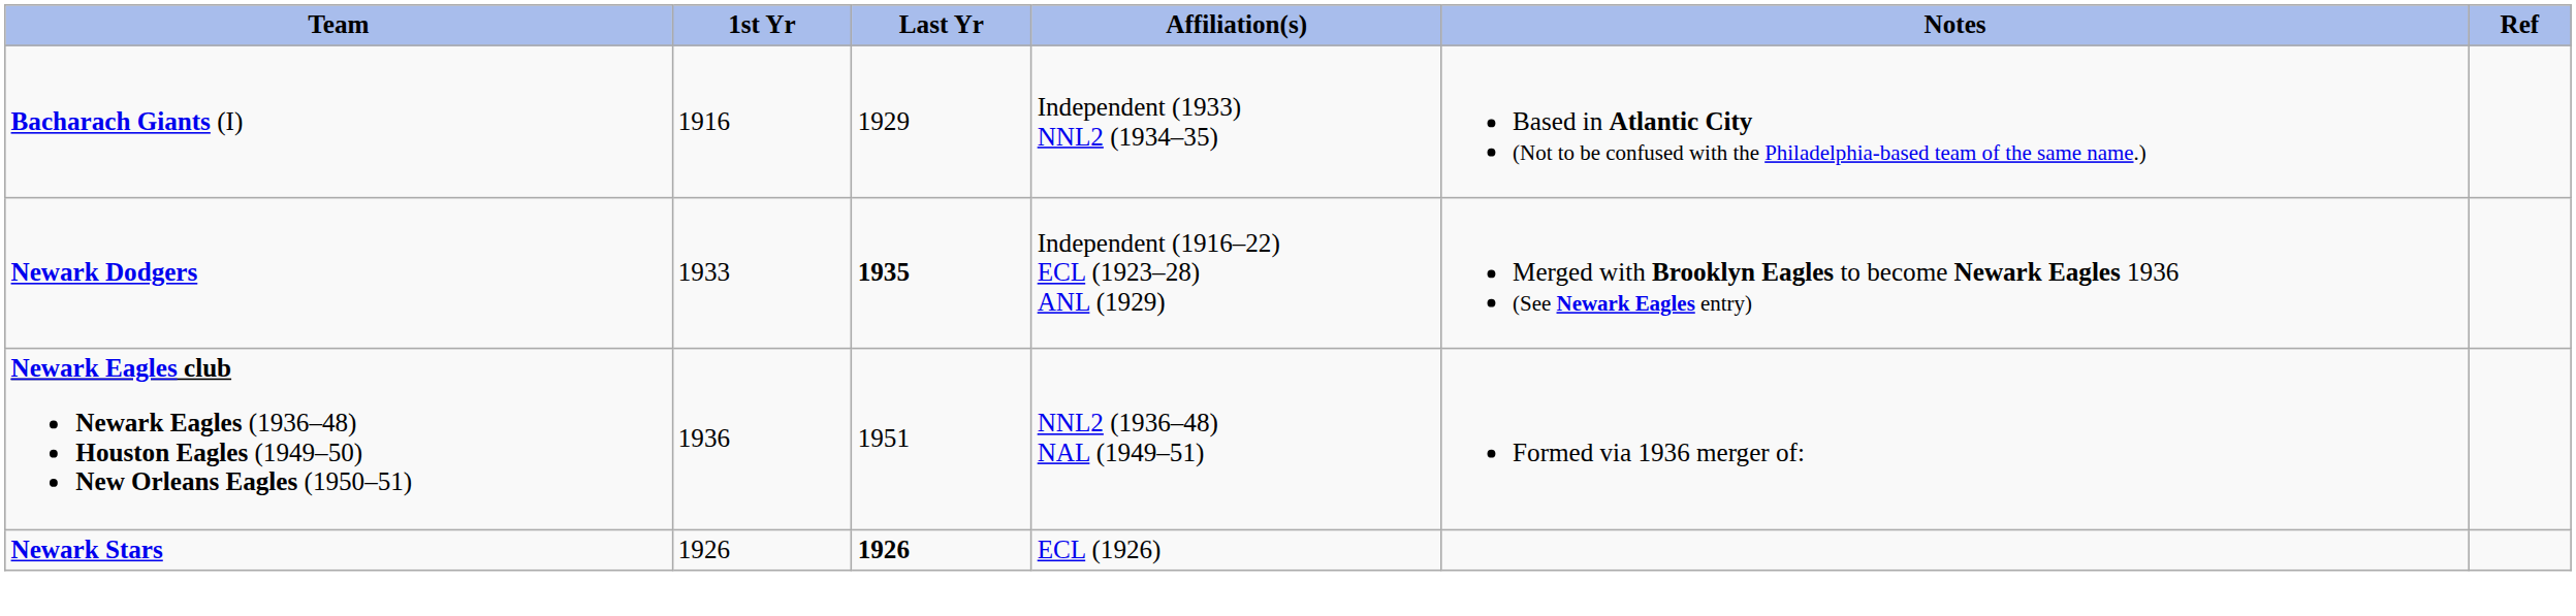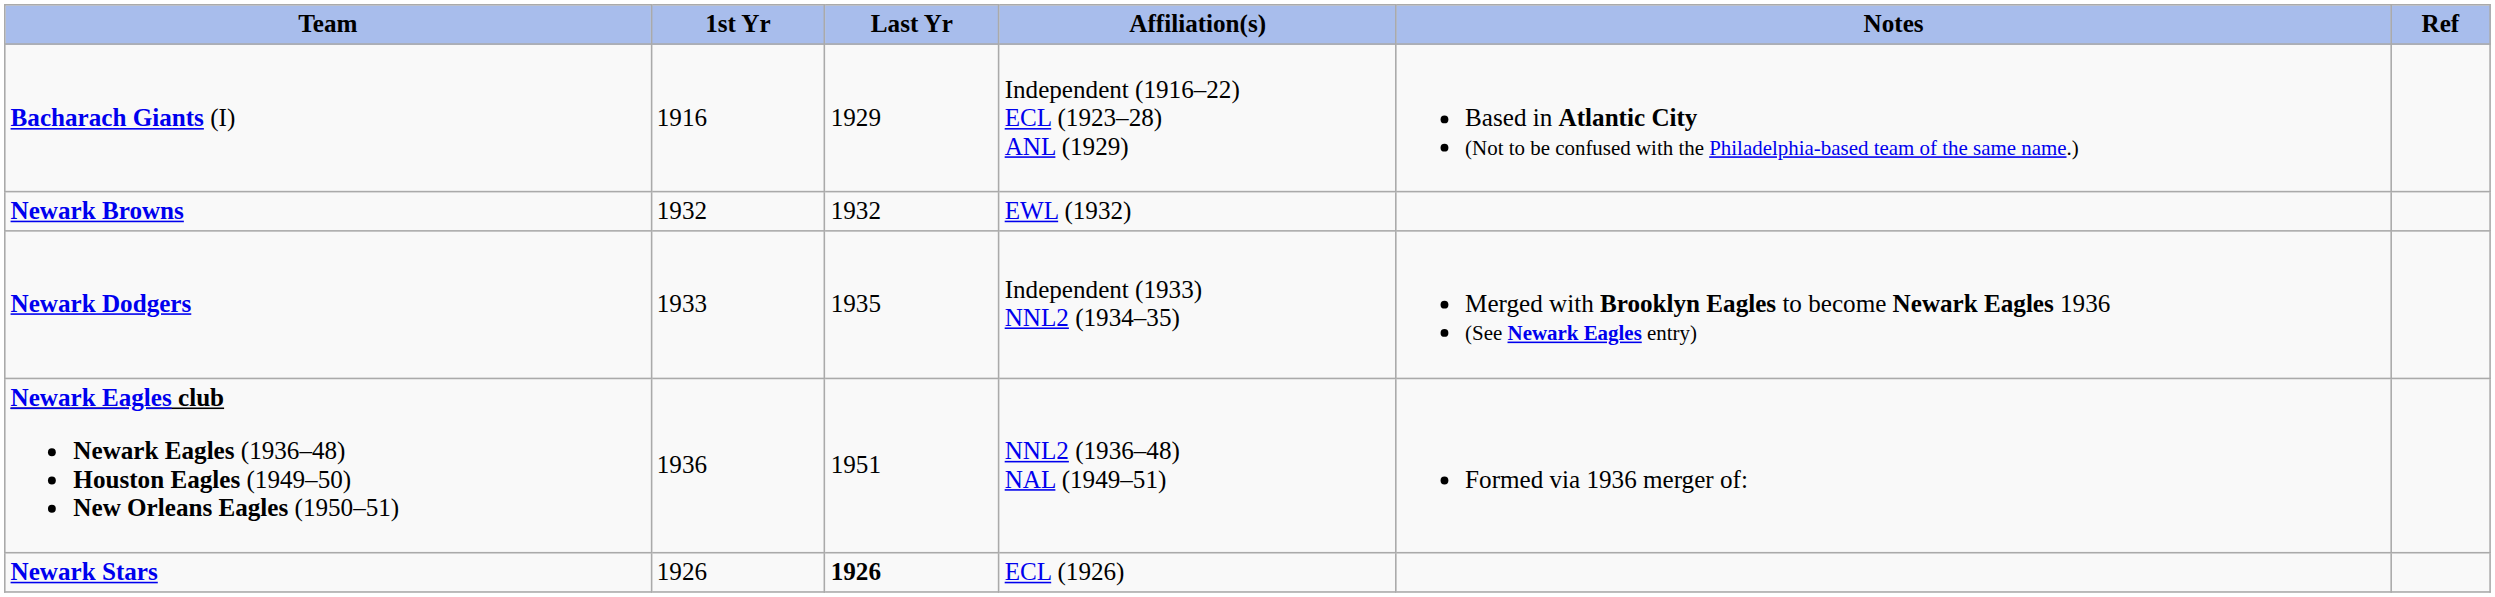 <table class="wikitable" style="width: 100%">
 <tr>
 <th style="background:#a8bdec; width:26%;">Team</th>
 <th style="width:7%; background:#a8bdec;">1st Yr</th>
 <th style="width:7%; background:#a8bdec;">Last Yr</th>
 <th style="width:16%; background:#a8bdec;">Affiliation(s)</th>
 <th style="width:40%; background:#a8bdec;">Notes</th>
 <th style="width:4%; background:#a8bdec;">Ref</th>
 </tr>
 <tr id="Atlantic City Bacharach Giants">
 <td><strong><a href='#'>Bacharach Giants</a></strong> (I)</td>
 <td>1916</td>
 <td>1929</td>
-<td>Independent (1933)<br><a href='#'>NNL2</a> (1934–35)</td>
+<td>Independent (1916–22)<br><a href='#'>ECL</a> (1923–28)<br><a href='#'>ANL</a> (1929)</td>
 <td><br><ul><li>Based in <strong>Atlantic City</strong></li><li><small>(Not to be confused with the <a href='#'>Philadelphia-based team of the same name</a>.)</small></li></ul></td>
+<td></td>
+</tr>
+<tr>
+<td><strong><a href='#'>Newark Browns</a></strong></td>
+<td>1932</td>
+<td>1932</td>
+<td><a href='#'>EWL</a> (1932)</td>
+<td></td>
 <td></td>
 </tr>
 <tr>
 <td><strong><a href='#'>Newark Dodgers</a></strong></td>
 <td>1933</td>
-<td><strong>1935</strong></td>
-<td>Independent (1916–22)<br><a href='#'>ECL</a> (1923–28)<br><a href='#'>ANL</a> (1929)</td>
+<td>1935</td>
+<td>Independent (1933)<br><a href='#'>NNL2</a> (1934–35)</td>
 <td><br><ul><li>Merged with <strong>Brooklyn Eagles</strong> to become <strong>Newark Eagles</strong> 1936</li><li><small>(See <strong><a href='#'>Newark Eagles</a></strong> entry)</small></li></ul></td>
 <td></td>
 </tr>
 <tr id="Newark Eagles">
 <td><u><strong><a href='#'>Newark Eagles</a> club</strong></u><br><ul><li><strong>Newark Eagles</strong> (1936–48)</li><li><strong>Houston Eagles</strong> (1949–50)</li><li><strong>New Orleans Eagles</strong> (1950–51)</li></ul></td>
 <td>1936</td>
 <td>1951</td>
 <td><a href='#'>NNL2</a> (1936–48)<br><a href='#'>NAL</a> (1949–51)</td>
 <td><br><ul><li>Formed via 1936 merger of:</li></ul></td>
 <td></td>
 </tr>
 <tr>
 <td><strong><a href='#'>Newark Stars</a></strong></td>
 <td>1926</td>
 <td><strong>1926</strong></td>
 <td><a href='#'>ECL</a> (1926)</td>
 <td></td>
 <td></td>
 </tr>
 </table>
